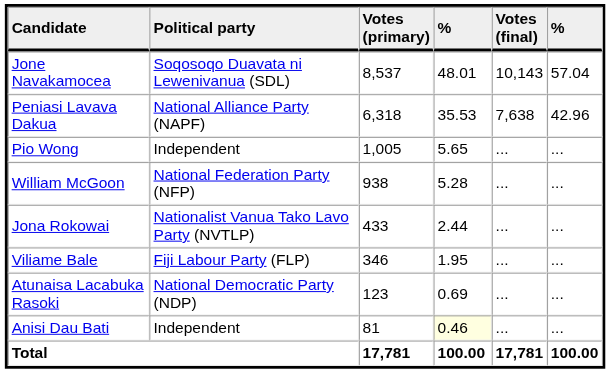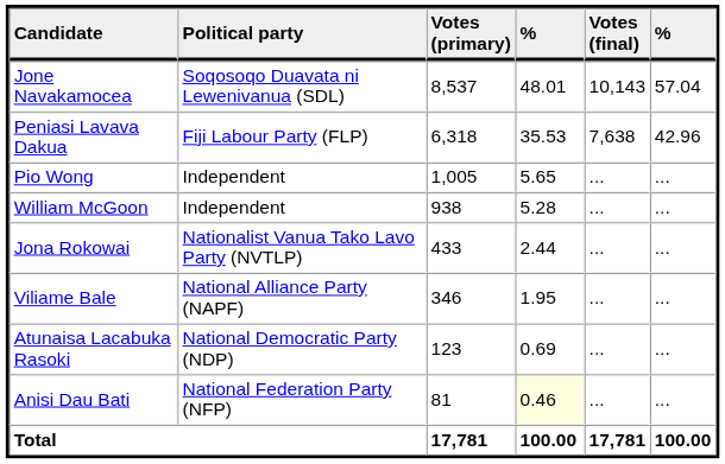 <table table width="70%" border="1" align="center" cellpadding=3 cellspacing=0 style="margin:5px; border:3px solid;">
 <tr>
 <td td width="27%" style="border-bottom:3px solid; background:#efefef;"><strong>Candidate</strong></td>
 <td td width="45%" style="border-bottom:3px solid; background:#efefef;"><strong>Political party</strong></td>
 <td td width="10%" style="border-bottom:3px solid; background:#efefef;"><strong>Votes<br>(primary)</strong></td>
 <td td width="10%" style="border-bottom:3px solid; background:#efefef;"><strong>%</strong></td>
 <td td width="4%" style="border-bottom:3px solid; background:#efefef;"><strong>Votes<br>(final)</strong></td>
 <td td width="4%" style="border-bottom:3px solid; background:#efefef;"><strong>%</strong></td>
 </tr>
 <tr>
 <td><a href='#'>Jone Navakamocea</a></td>
 <td><a href='#'>Soqosoqo Duavata ni Lewenivanua</a> (SDL)</td>
 <td>8,537</td>
 <td>48.01</td>
 <td>10,143</td>
 <td>57.04</td>
 </tr>
 <tr>
 <td><a href='#'>Peniasi Lavava Dakua</a></td>
-<td><a href='#'>National Alliance Party</a> (NAPF)</td>
+<td><a href='#'>Fiji Labour Party</a> (FLP)</td>
 <td>6,318</td>
 <td>35.53</td>
 <td>7,638</td>
 <td>42.96</td>
 </tr>
 <tr>
 <td><a href='#'>Pio Wong</a></td>
 <td>Independent</td>
 <td>1,005</td>
 <td>5.65</td>
 <td>...</td>
 <td>...</td>
 </tr>
 <tr>
 <td><a href='#'>William McGoon</a></td>
-<td><a href='#'>National Federation Party</a> (NFP)</td>
+<td>Independent</td>
 <td>938</td>
 <td>5.28</td>
 <td>...</td>
 <td>...</td>
 </tr>
 <tr>
 <td><a href='#'>Jona Rokowai</a></td>
 <td><a href='#'>Nationalist Vanua Tako Lavo Party</a> (NVTLP)</td>
 <td>433</td>
 <td>2.44</td>
 <td>...</td>
 <td>...</td>
 </tr>
 <tr>
 <td><a href='#'>Viliame Bale</a></td>
-<td><a href='#'>Fiji Labour Party</a> (FLP)</td>
+<td><a href='#'>National Alliance Party</a> (NAPF)</td>
 <td>346</td>
 <td>1.95</td>
 <td>...</td>
 <td>...</td>
 </tr>
 <tr>
 <td><a href='#'>Atunaisa Lacabuka Rasoki</a></td>
 <td><a href='#'>National Democratic Party</a> (NDP)</td>
 <td>123</td>
 <td>0.69</td>
 <td>...</td>
 <td>...</td>
 </tr>
 <tr>
 <td><a href='#'>Anisi Dau Bati</a></td>
-<td>Independent</td>
+<td><a href='#'>National Federation Party</a> (NFP)</td>
 <td>81</td>
 <td style="background: lightyellow;">0.46</td>
 <td>...</td>
 <td>...</td>
 </tr>
 <tr>
 <td colspan=2><strong>Total</strong></td>
 <td><strong>17,781</strong></td>
 <td><strong>100.00</strong></td>
 <td><strong>17,781</strong></td>
 <td><strong>100.00</strong></td>
 </tr>
 <tr>
 </tr>
 </table>
